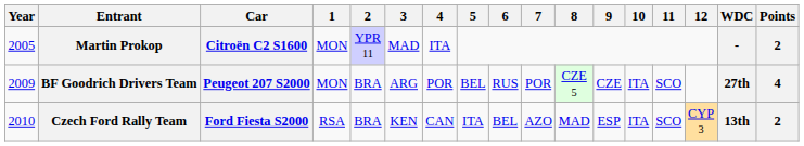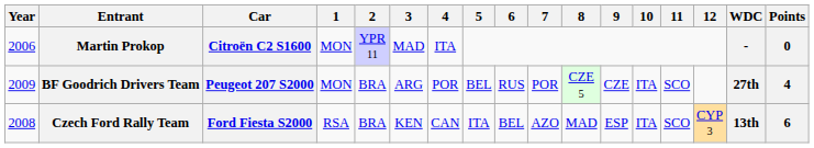 <table class="wikitable" border="1" style="text-align:center; font-size:85%;">
 <tr>
 <th>Year</th>
 <th>Entrant</th>
 <th>Car</th>
 <th>1</th>
 <th>2</th>
 <th>3</th>
 <th>4</th>
 <th>5</th>
 <th>6</th>
 <th>7</th>
 <th>8</th>
 <th>9</th>
 <th>10</th>
 <th>11</th>
 <th>12</th>
 <th>WDC</th>
 <th>Points</th>
 </tr>
 <tr>
-<td><a href='#'>2005</a></td>
+<td><a href='#'>2006</a></td>
 <th nowrap>Martin Prokop</th>
 <th nowrap><a href='#'>Citroën C2 S1600</a></th>
 <td><a href='#'>MON</a></td>
 <td style="background:#cfcfff;"><a href='#'>YPR</a><br><small>11</small></td>
 <td><a href='#'>MAD</a></td>
 <td><a href='#'>ITA</a></td>
 <td colspan=8></td>
 <th>-</th>
-<th>2</th>
+<th>0</th>
 </tr>
 <tr>
 <td><a href='#'>2009</a></td>
 <th nowrap>BF Goodrich Drivers Team</th>
 <th nowrap><a href='#'>Peugeot 207 S2000</a></th>
 <td><a href='#'>MON</a></td>
 <td><a href='#'>BRA</a></td>
 <td><a href='#'>ARG</a></td>
 <td><a href='#'>POR</a></td>
 <td><a href='#'>BEL</a></td>
 <td><a href='#'>RUS</a></td>
 <td><a href='#'>POR</a></td>
 <td style="background:#dfffdf;"><a href='#'>CZE</a><br><small>5</small></td>
 <td><a href='#'>CZE</a></td>
 <td><a href='#'>ITA</a></td>
 <td><a href='#'>SCO</a></td>
 <td></td>
 <th>27th</th>
 <th>4</th>
 </tr>
 <tr>
-<td><a href='#'>2010</a></td>
+<td><a href='#'>2008</a></td>
 <th nowrap>Czech Ford Rally Team</th>
 <th nowrap><a href='#'>Ford Fiesta S2000</a></th>
 <td><a href='#'>RSA</a></td>
 <td><a href='#'>BRA</a></td>
 <td><a href='#'>KEN</a></td>
 <td><a href='#'>CAN</a></td>
 <td><a href='#'>ITA</a></td>
 <td><a href='#'>BEL</a></td>
 <td><a href='#'>AZO</a></td>
 <td><a href='#'>MAD</a></td>
 <td><a href='#'>ESP</a></td>
 <td><a href='#'>ITA</a></td>
 <td><a href='#'>SCO</a></td>
 <td style="background:#ffdf9f;"><a href='#'>CYP</a><br><small>3</small></td>
 <th>13th</th>
-<th>2</th>
+<th>6</th>
 </tr>
 </table>
